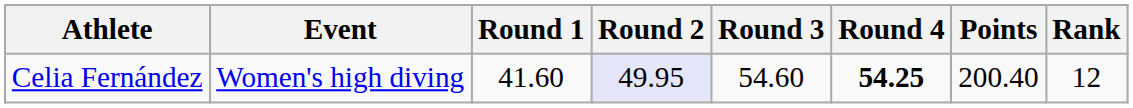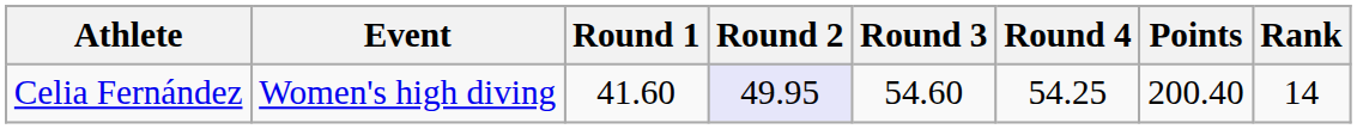 <table class=wikitable style="font-size:90%;">
 <tr>
 <th>Athlete</th>
 <th>Event</th>
 <th>Round 1</th>
 <th>Round 2</th>
 <th>Round 3</th>
 <th>Round 4</th>
 <th>Points</th>
 <th>Rank</th>
 </tr>
 <tr align=center>
 <td align=left><a href='#'>Celia Fernández</a></td>
 <td align=left><a href='#'>Women's high diving</a></td>
 <td>41.60</td>
 <td style="background: lavender;">49.95</td>
 <td>54.60</td>
-<td><strong>54.25</strong></td>
+<td>54.25</td>
 <td>200.40</td>
-<td>12</td>
+<td>14</td>
 </tr>
 </table>
